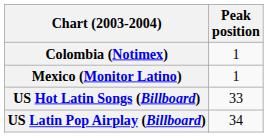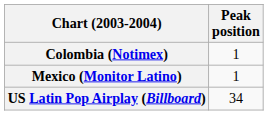 <table class="wikitable sortable plainrowheaders" style="text-align:center">
 <tr>
 <th scope="col">Chart (2003-2004)</th>
 <th scope="col">Peak<br>position</th>
 </tr>
 <tr>
 <th scope="row">Colombia (<a href='#'>Notimex</a>)</th>
 <td align="center">1</td>
 </tr>
 <tr>
 <th scope="row">Mexico (<a href='#'>Monitor Latino</a>)</th>
 <td style="text-align:center;">1</td>
 </tr>
 <tr>
-<th scope="row">US <a href='#'>Hot Latin Songs</a> (<em><a href='#'>Billboard</a></em>)</th>
-<td style="text-align:center;">33</td>
-</tr>
-<tr>
 <th scope="row">US <a href='#'>Latin Pop Airplay</a> (<em><a href='#'>Billboard</a></em>)</th>
 <td style="text-align:center;">34</td>
 </tr>
 </table>
